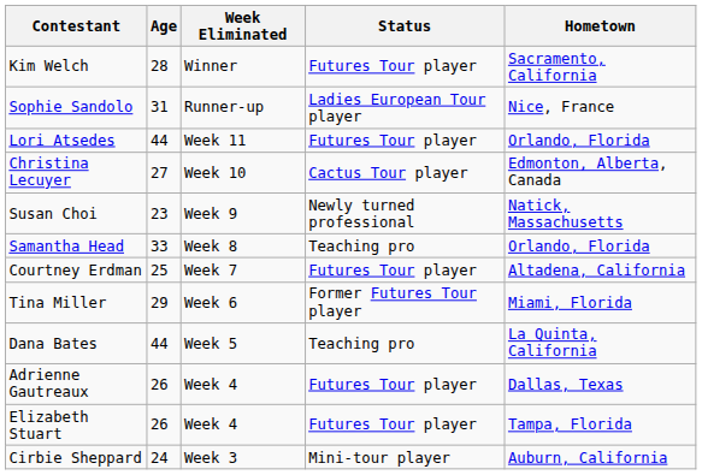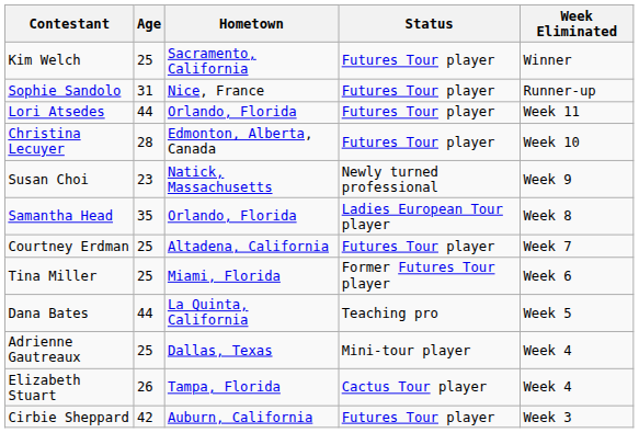 <table class="wikitable">
 <tr>
 <th>Contestant</th>
 <th>Age</th>
+<th>Hometown</th>
+<th>Status</th>
 <th>Week Eliminated</th>
-<th>Status</th>
-<th>Hometown</th>
 </tr>
 <tr>
 <td>Kim Welch</td>
-<td>28</td>
+<td>25</td>
+<td><a href='#'>Sacramento, California</a></td>
+<td><a href='#'>Futures Tour</a> player</td>
 <td>Winner</td>
-<td><a href='#'>Futures Tour</a> player</td>
-<td><a href='#'>Sacramento, California</a></td>
 </tr>
 <tr>
 <td><a href='#'>Sophie Sandolo</a></td>
 <td>31</td>
+<td><a href='#'>Nice</a>, France</td>
+<td><a href='#'>Futures Tour</a> player</td>
 <td>Runner-up</td>
-<td><a href='#'>Ladies European Tour</a> player</td>
-<td><a href='#'>Nice</a>, France</td>
 </tr>
 <tr>
 <td><a href='#'>Lori Atsedes</a></td>
 <td>44</td>
+<td><a href='#'>Orlando, Florida</a></td>
+<td><a href='#'>Futures Tour</a> player</td>
 <td>Week 11</td>
-<td><a href='#'>Futures Tour</a> player</td>
-<td><a href='#'>Orlando, Florida</a></td>
 </tr>
 <tr>
 <td><a href='#'>Christina Lecuyer</a></td>
-<td>27</td>
+<td>28</td>
+<td><a href='#'>Edmonton, Alberta</a>, Canada</td>
+<td><a href='#'>Futures Tour</a> player</td>
 <td>Week 10</td>
-<td><a href='#'>Cactus Tour</a> player</td>
-<td><a href='#'>Edmonton, Alberta</a>, Canada</td>
 </tr>
 <tr>
 <td>Susan Choi</td>
 <td>23</td>
+<td><a href='#'>Natick, Massachusetts</a></td>
+<td>Newly turned professional</td>
 <td>Week 9</td>
-<td>Newly turned professional</td>
-<td><a href='#'>Natick, Massachusetts</a></td>
 </tr>
 <tr>
 <td><a href='#'>Samantha Head</a></td>
-<td>33</td>
+<td>35</td>
+<td><a href='#'>Orlando, Florida</a></td>
+<td><a href='#'>Ladies European Tour</a> player</td>
 <td>Week 8</td>
-<td>Teaching pro</td>
-<td><a href='#'>Orlando, Florida</a></td>
 </tr>
 <tr>
 <td>Courtney Erdman</td>
 <td>25</td>
+<td><a href='#'>Altadena, California</a></td>
+<td><a href='#'>Futures Tour</a> player</td>
 <td>Week 7</td>
-<td><a href='#'>Futures Tour</a> player</td>
-<td><a href='#'>Altadena, California</a></td>
 </tr>
 <tr>
 <td>Tina Miller</td>
-<td>29</td>
+<td>25</td>
+<td><a href='#'>Miami, Florida</a></td>
+<td>Former <a href='#'>Futures Tour</a> player</td>
 <td>Week 6</td>
-<td>Former <a href='#'>Futures Tour</a> player</td>
-<td><a href='#'>Miami, Florida</a></td>
 </tr>
 <tr>
 <td>Dana Bates</td>
 <td>44</td>
+<td><a href='#'>La Quinta, California</a></td>
+<td>Teaching pro</td>
 <td>Week 5</td>
-<td>Teaching pro</td>
-<td><a href='#'>La Quinta, California</a></td>
 </tr>
 <tr>
 <td>Adrienne Gautreaux</td>
-<td>26</td>
+<td>25</td>
+<td><a href='#'>Dallas, Texas</a></td>
+<td>Mini-tour player</td>
 <td>Week 4</td>
-<td><a href='#'>Futures Tour</a> player</td>
-<td><a href='#'>Dallas, Texas</a></td>
 </tr>
 <tr>
 <td>Elizabeth Stuart</td>
 <td>26</td>
+<td><a href='#'>Tampa, Florida</a></td>
+<td><a href='#'>Cactus Tour</a> player</td>
 <td>Week 4</td>
-<td><a href='#'>Futures Tour</a> player</td>
-<td><a href='#'>Tampa, Florida</a></td>
 </tr>
 <tr>
 <td>Cirbie Sheppard</td>
-<td>24</td>
+<td>42</td>
+<td><a href='#'>Auburn, California</a></td>
+<td><a href='#'>Futures Tour</a> player</td>
 <td>Week 3</td>
-<td>Mini-tour player</td>
-<td><a href='#'>Auburn, California</a></td>
 </tr>
 </table>
